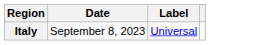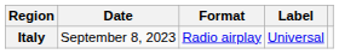 <table class="wikitable plainrowheaders">
 <tr>
 <th scope="col">Region</th>
 <th scope="col">Date</th>
+<th scope="col">Format</th>
 <th scope="col">Label</th>
 <th scope="col"></th>
 </tr>
 <tr>
 <th scope="row">Italy</th>
 <td>September 8, 2023</td>
+<td><a href='#'>Radio airplay</a></td>
 <td><a href='#'>Universal</a></td>
 <td align="center"></td>
 </tr>
 </table>
